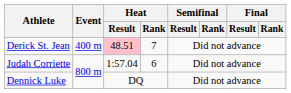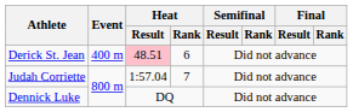 <table class="wikitable" style="font-size:90%; text-align:center">
 <tr>
 <th rowspan=2>Athlete</th>
 <th rowspan=2>Event</th>
 <th colspan=2>Heat</th>
 <th colspan=2>Semifinal</th>
 <th colspan=2>Final</th>
 </tr>
 <tr style="font-size:95%">
 <th>Result</th>
 <th>Rank</th>
 <th>Result</th>
 <th>Rank</th>
 <th>Result</th>
 <th>Rank</th>
 </tr>
 <tr>
 <td align=left><a href='#'>Derick St. Jean</a></td>
 <td align=left rowspan=1><a href='#'>400 m</a></td>
 <td style="background: pink;">48.51</td>
-<td>7</td>
+<td>6</td>
 <td colspan="4">Did not advance</td>
 </tr>
 <tr>
 <td align=left><a href='#'>Judah Corriette</a></td>
 <td align=left rowspan=2><a href='#'>800 m</a></td>
 <td>1:57.04</td>
-<td>6</td>
+<td>7</td>
 <td colspan="4">Did not advance</td>
 </tr>
 <tr>
 <td align=left><a href='#'>Dennick Luke</a></td>
 <td colspan="2">DQ</td>
 <td colspan="4">Did not advance</td>
 </tr>
 </table>
